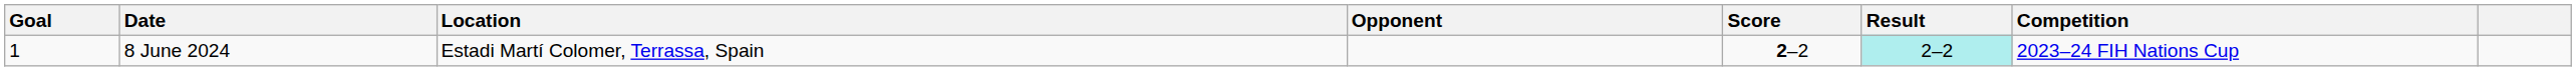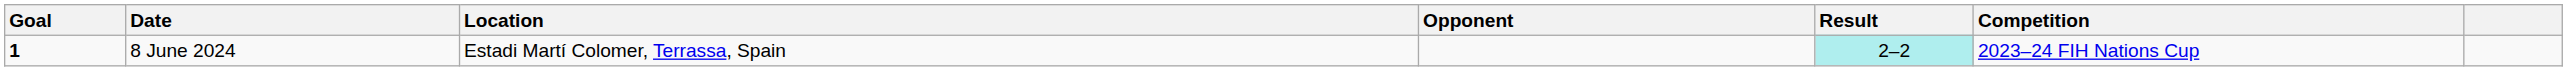 <table class="wikitable sortable" style="font-size:90%" width=97%>
 <tr>
 <th style="width: 25px; text-align: left">Goal</th>
 <th style="width: 100px; text-align: left">Date</th>
 <th style="width: 300px; text-align: left">Location</th>
 <th style="width: 120px; text-align: left">Opponent</th>
-<th style="width: 30px; text-align: left">Score</th>
 <th style="width: 30px; text-align: left">Result</th>
 <th style="width: 150px; text-align: left">Competition</th>
 <th style="width: 25px; text-align: left"></th>
 </tr>
 <tr>
-<td>1</td>
+<td><strong>1</strong></td>
 <td>8 June 2024</td>
 <td>Estadi Martí Colomer, <a href='#'>Terrassa</a>, Spain</td>
 <td></td>
-<td align="center"><strong>2</strong>–2</td>
 <td align="center" style="background: paleturquoise;">2–2</td>
 <td><a href='#'>2023–24 FIH Nations Cup</a></td>
 <td></td>
 </tr>
 </table>
